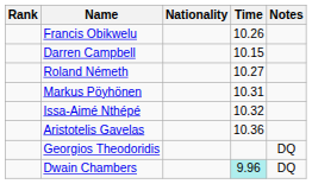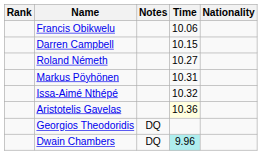 <table class="wikitable sortable" style="text-align:center">
 <tr>
 <th>Rank</th>
 <th>Name</th>
+<th>Notes</th>
+<th>Time</th>
 <th>Nationality</th>
-<th>Time</th>
-<th>Notes</th>
 </tr>
 <tr>
 <td></td>
 <td align=left><a href='#'>Francis Obikwelu</a></td>
+<td></td>
+<td>10.06</td>
 <td align=left></td>
-<td>10.26</td>
-<td></td>
 </tr>
 <tr>
 <td></td>
 <td align=left><a href='#'>Darren Campbell</a></td>
+<td></td>
+<td>10.15</td>
 <td align=left></td>
-<td>10.15</td>
-<td></td>
 </tr>
 <tr>
 <td></td>
 <td align=left><a href='#'>Roland Németh</a></td>
+<td></td>
+<td>10.27</td>
 <td align=left></td>
-<td>10.27</td>
-<td></td>
 </tr>
 <tr>
 <td></td>
 <td align=left><a href='#'>Markus Pöyhönen</a></td>
+<td></td>
+<td>10.31</td>
 <td align=left></td>
-<td>10.31</td>
-<td></td>
 </tr>
 <tr>
 <td></td>
 <td align=left><a href='#'>Issa-Aimé Nthépé</a></td>
+<td></td>
+<td>10.32</td>
 <td align=left></td>
-<td>10.32</td>
-<td></td>
 </tr>
 <tr>
 <td></td>
 <td align=left><a href='#'>Aristotelis Gavelas</a></td>
+<td></td>
+<td style="background: lightyellow;">10.36</td>
 <td align=left></td>
-<td>10.36</td>
-<td></td>
 </tr>
 <tr>
 <td></td>
 <td align=left><a href='#'>Georgios Theodoridis</a></td>
+<td>DQ</td>
+<td></td>
 <td align=left></td>
-<td></td>
-<td>DQ</td>
 </tr>
 <tr>
 <td></td>
 <td align=left><a href='#'>Dwain Chambers</a></td>
+<td>DQ</td>
+<td style="background: paleturquoise;">9.96</td>
 <td align=left></td>
-<td style="background: paleturquoise;">9.96</td>
-<td>DQ</td>
 </tr>
 </table>
